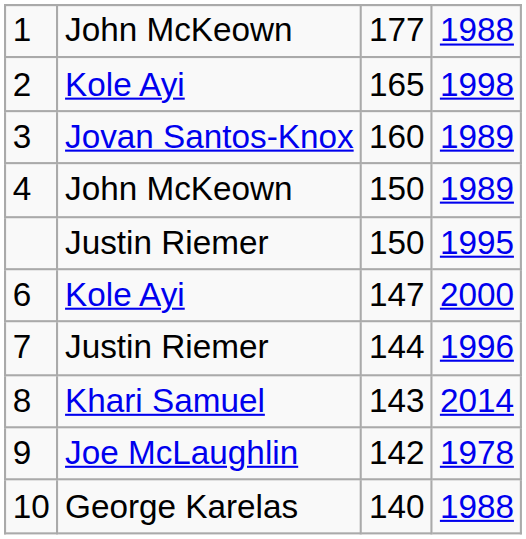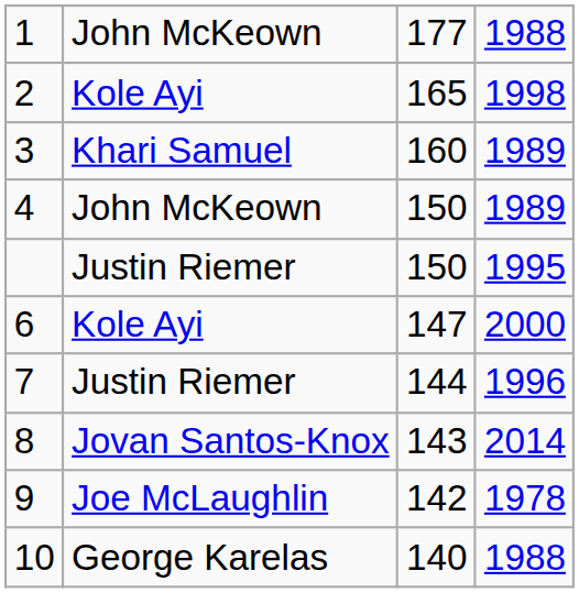 <table class="wikitable">
 <tr>
 </tr>
 <tr>
 <td>1</td>
 <td>John McKeown</td>
 <td>177</td>
 <td><a href='#'>1988</a></td>
 </tr>
 <tr>
 <td>2</td>
 <td><a href='#'>Kole Ayi</a></td>
 <td>165</td>
 <td><a href='#'>1998</a></td>
 </tr>
 <tr>
 <td>3</td>
-<td><a href='#'>Jovan Santos-Knox</a></td>
+<td><a href='#'>Khari Samuel</a></td>
 <td>160</td>
 <td><a href='#'>1989</a></td>
 </tr>
 <tr>
 <td>4</td>
 <td>John McKeown</td>
 <td>150</td>
 <td><a href='#'>1989</a></td>
 </tr>
 <tr>
 <td></td>
 <td>Justin Riemer</td>
 <td>150</td>
 <td><a href='#'>1995</a></td>
 </tr>
 <tr>
 <td>6</td>
 <td><a href='#'>Kole Ayi</a></td>
 <td>147</td>
 <td><a href='#'>2000</a></td>
 </tr>
 <tr>
 <td>7</td>
 <td>Justin Riemer</td>
 <td>144</td>
 <td><a href='#'>1996</a></td>
 </tr>
 <tr>
 <td>8</td>
-<td><a href='#'>Khari Samuel</a></td>
+<td><a href='#'>Jovan Santos-Knox</a></td>
 <td>143</td>
 <td><a href='#'>2014</a></td>
 </tr>
 <tr>
 <td>9</td>
 <td><a href='#'>Joe McLaughlin</a></td>
 <td>142</td>
 <td><a href='#'>1978</a></td>
 </tr>
 <tr>
 <td>10</td>
 <td>George Karelas</td>
 <td>140</td>
 <td><a href='#'>1988</a></td>
 </tr>
 </table>
